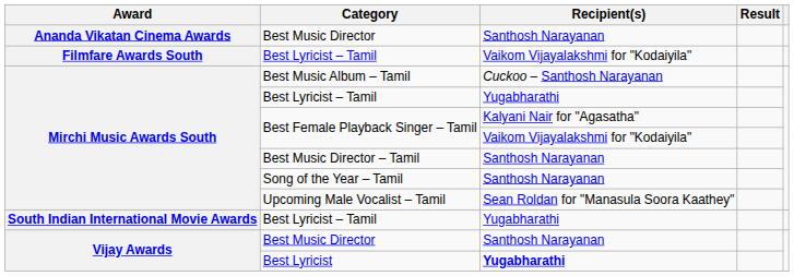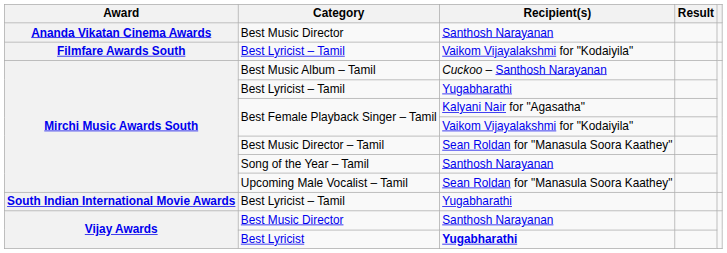 <table class="wikitable plainrowheaders sortable">
 <tr>
 <th scope="col">Award</th>
 <th scope="col">Category</th>
 <th scope="col">Recipient(s)</th>
 <th scope="col" class="unsortable">Result</th>
 <th scope="col" class="unsortable"></th>
 </tr>
 <tr>
 <th scope="row"><a href='#'>Ananda Vikatan Cinema Awards</a></th>
 <td>Best Music Director</td>
 <td><a href='#'>Santhosh Narayanan</a> </td>
 <td></td>
 <td style="text-align:center;"><br></td>
 </tr>
 <tr>
 <th scope="row"><a href='#'>Filmfare Awards South</a></th>
 <td><a href='#'>Best Lyricist – Tamil</a></td>
 <td><a href='#'>Vaikom Vijayalakshmi</a> for "Kodaiyila"</td>
 <td></td>
 <td style="text-align:center;"></td>
 </tr>
 <tr>
 <th rowspan="7" scope="row"><a href='#'>Mirchi Music Awards South</a></th>
 <td>Best Music Album – Tamil</td>
 <td><em>Cuckoo</em> – <a href='#'>Santhosh Narayanan</a></td>
 <td></td>
 <td rowspan="7" style="text-align:center;"><br></td>
 </tr>
 <tr>
 <td>Best Lyricist – Tamil</td>
 <td><a href='#'>Yugabharathi</a></td>
 <td></td>
 </tr>
 <tr>
 <td rowspan="2">Best Female Playback Singer – Tamil</td>
 <td><a href='#'>Kalyani Nair</a> for "Agasatha"</td>
 <td></td>
 </tr>
 <tr>
 <td><a href='#'>Vaikom Vijayalakshmi</a> for "Kodaiyila"</td>
 <td></td>
 </tr>
 <tr>
 <td>Best Music Director – Tamil</td>
-<td><a href='#'>Santhosh Narayanan</a></td>
+<td><a href='#'>Sean Roldan</a> for "Manasula Soora Kaathey"</td>
 <td></td>
 </tr>
 <tr>
 <td>Song of the Year – Tamil</td>
 <td><a href='#'>Santhosh Narayanan</a></td>
 <td></td>
 </tr>
 <tr>
 <td>Upcoming Male Vocalist – Tamil</td>
 <td><a href='#'>Sean Roldan</a> for "Manasula Soora Kaathey"</td>
 <td></td>
 </tr>
 <tr>
 <th scope="row"><a href='#'>South Indian International Movie Awards</a></th>
 <td>Best Lyricist – Tamil</td>
 <td><a href='#'>Yugabharathi</a></td>
 <td></td>
 <td style="text-align:center;"><br></td>
 </tr>
 <tr>
 <th rowspan="2" scope="row"><a href='#'>Vijay Awards</a></th>
 <td><a href='#'>Best Music Director</a></td>
 <td><a href='#'>Santhosh Narayanan</a></td>
 <td></td>
 <td rowspan="2" style="text-align:center;"><br></td>
 </tr>
 <tr>
 <td><a href='#'>Best Lyricist</a></td>
 <td><strong><a href='#'>Yugabharathi</a></strong></td>
 <td></td>
 </tr>
 </table>
